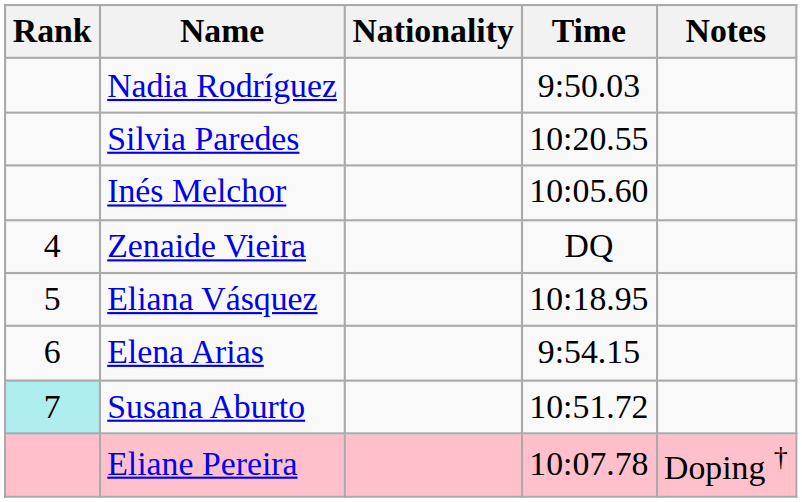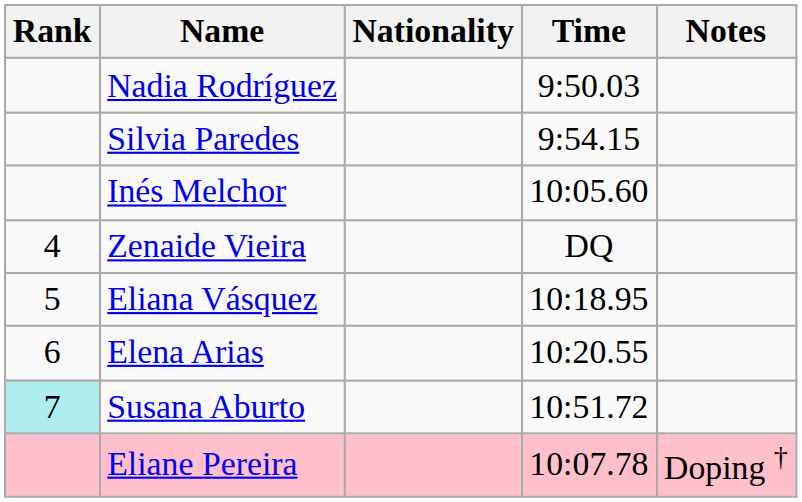 <table class="wikitable sortable" style="text-align:center">
 <tr>
 <th>Rank</th>
 <th>Name</th>
 <th>Nationality</th>
 <th>Time</th>
 <th>Notes</th>
 </tr>
 <tr>
 <td align=center></td>
 <td align=left><a href='#'>Nadia Rodríguez</a></td>
 <td align=left></td>
 <td>9:50.03</td>
 <td></td>
 </tr>
 <tr>
 <td align=center></td>
 <td align=left><a href='#'>Silvia Paredes</a></td>
 <td align=left></td>
-<td>10:20.55</td>
+<td>9:54.15</td>
 <td></td>
 </tr>
 <tr>
 <td align=center></td>
 <td align=left><a href='#'>Inés Melchor</a></td>
 <td align=left></td>
 <td>10:05.60</td>
 <td></td>
 </tr>
 <tr>
 <td align=center>4</td>
 <td align=left><a href='#'>Zenaide Vieira</a></td>
 <td align=left></td>
 <td>DQ</td>
 <td></td>
 </tr>
 <tr>
 <td align=center>5</td>
 <td align=left><a href='#'>Eliana Vásquez</a></td>
 <td align=left></td>
 <td>10:18.95</td>
 <td></td>
 </tr>
 <tr>
 <td align=center>6</td>
 <td align=left><a href='#'>Elena Arias</a></td>
 <td align=left></td>
-<td>9:54.15</td>
+<td>10:20.55</td>
 <td></td>
 </tr>
 <tr>
 <td align=center style="background: paleturquoise;">7</td>
 <td align=left><a href='#'>Susana Aburto</a></td>
 <td align=left></td>
 <td>10:51.72</td>
 <td></td>
 </tr>
 <tr bgcolor=pink>
 <td align=center></td>
 <td align=left><a href='#'>Eliane Pereira</a></td>
 <td align=left></td>
 <td>10:07.78</td>
 <td>Doping <sup>†</sup></td>
 </tr>
 </table>
